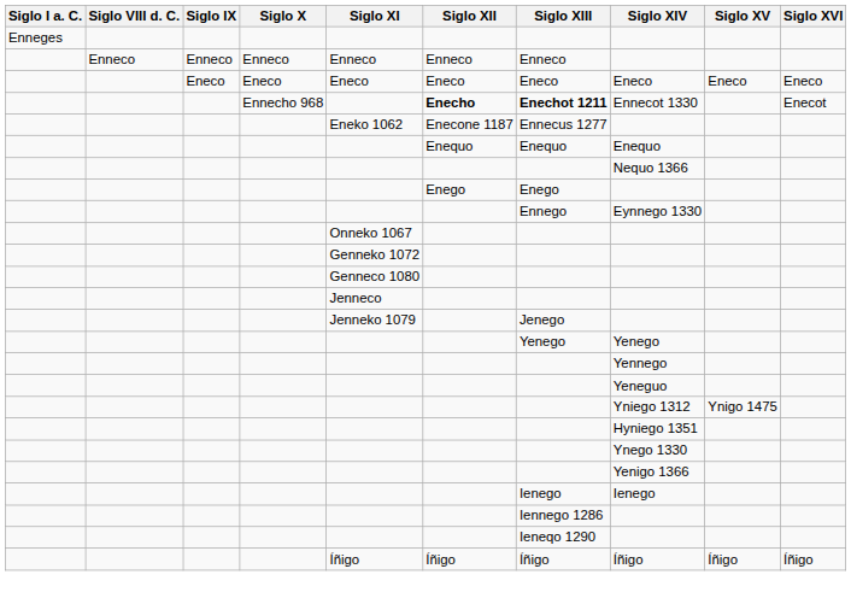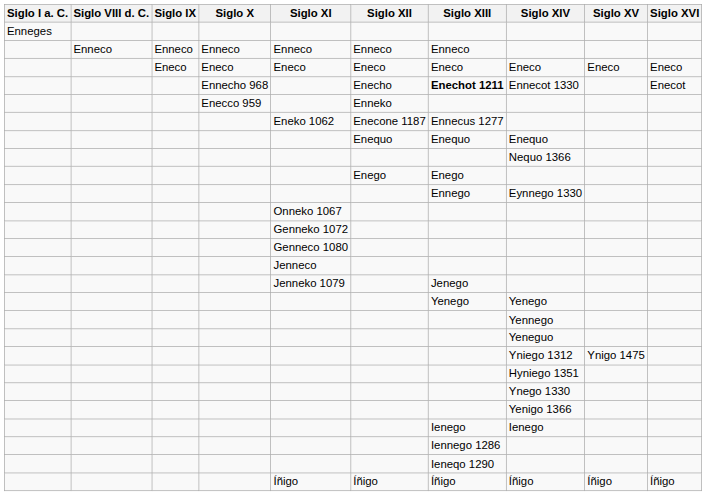 <table class="wikitable">
 <tr>
 <th>Siglo I a. C.</th>
 <th>Siglo VIII d. C.</th>
 <th>Siglo IX</th>
 <th>Siglo X</th>
 <th>Siglo XI</th>
 <th>Siglo XII</th>
 <th>Siglo XIII</th>
 <th>Siglo XIV</th>
 <th>Siglo XV</th>
 <th>Siglo XVI</th>
 </tr>
 <tr ---------------->
 <td>Enneges</td>
 <td></td>
 <td></td>
 <td></td>
 <td></td>
 <td></td>
 <td></td>
 <td></td>
 <td></td>
 <td></td>
 </tr>
 <tr ---------------->
 <td></td>
 <td>Enneco</td>
 <td>Enneco</td>
 <td>Enneco</td>
 <td>Enneco</td>
 <td>Enneco</td>
 <td>Enneco</td>
 <td></td>
 <td></td>
 <td></td>
 </tr>
 <tr ---------------->
 <td></td>
 <td></td>
 <td>Eneco</td>
 <td>Eneco</td>
 <td>Eneco</td>
 <td>Eneco</td>
 <td>Eneco</td>
 <td>Eneco</td>
 <td>Eneco</td>
 <td>Eneco</td>
 </tr>
 <tr ---------------->
 <td></td>
 <td></td>
 <td></td>
 <td>Ennecho 968</td>
 <td></td>
-<td><strong>Enecho</strong></td>
+<td>Enecho</td>
 <td><strong>Enechot 1211</strong></td>
 <td>Ennecot 1330</td>
 <td></td>
 <td>Enecot</td>
+</tr>
+<tr ---------------->
+<td></td>
+<td></td>
+<td></td>
+<td>Enecco 959</td>
+<td></td>
+<td>Enneko</td>
+<td></td>
+<td></td>
+<td></td>
+<td></td>
 </tr>
 <tr ---------------->
 <td></td>
 <td></td>
 <td></td>
 <td></td>
 <td>Eneko 1062</td>
 <td>Enecone 1187</td>
 <td>Ennecus 1277</td>
 <td></td>
 <td></td>
 <td></td>
 </tr>
 <tr ---------------->
 <td></td>
 <td></td>
 <td></td>
 <td></td>
 <td></td>
 <td>Enequo</td>
 <td>Enequo</td>
 <td>Enequo</td>
 <td></td>
 <td></td>
 </tr>
 <tr ---------------->
 <td></td>
 <td></td>
 <td></td>
 <td></td>
 <td></td>
 <td></td>
 <td></td>
 <td>Nequo 1366</td>
 <td></td>
 <td></td>
 </tr>
 <tr ---------------->
 <td></td>
 <td></td>
 <td></td>
 <td></td>
 <td></td>
 <td>Enego</td>
 <td>Enego</td>
 <td></td>
 <td></td>
 <td></td>
 </tr>
 <tr ---------------->
 <td></td>
 <td></td>
 <td></td>
 <td></td>
 <td></td>
 <td></td>
 <td>Ennego</td>
 <td>Eynnego 1330</td>
 <td></td>
 <td></td>
 </tr>
 <tr ---------------->
 <td></td>
 <td></td>
 <td></td>
 <td></td>
 <td>Onneko 1067</td>
 <td></td>
 <td></td>
 <td></td>
 <td></td>
 <td></td>
 </tr>
 <tr ---------------->
 <td></td>
 <td></td>
 <td></td>
 <td></td>
 <td>Genneko 1072</td>
 <td></td>
 <td></td>
 <td></td>
 <td></td>
 <td></td>
 </tr>
 <tr ---------------->
 <td></td>
 <td></td>
 <td></td>
 <td></td>
 <td>Genneco 1080</td>
 <td></td>
 <td></td>
 <td></td>
 <td></td>
 <td></td>
 </tr>
 <tr ---------------->
 <td></td>
 <td></td>
 <td></td>
 <td></td>
 <td>Jenneco</td>
 <td></td>
 <td></td>
 <td></td>
 <td></td>
 <td></td>
 </tr>
 <tr ---------------->
 <td></td>
 <td></td>
 <td></td>
 <td></td>
 <td>Jenneko 1079</td>
 <td></td>
 <td>Jenego</td>
 <td></td>
 <td></td>
 <td></td>
 </tr>
 <tr ---------------->
 <td></td>
 <td></td>
 <td></td>
 <td></td>
 <td></td>
 <td></td>
 <td>Yenego</td>
 <td>Yenego</td>
 <td></td>
 <td></td>
 </tr>
 <tr ---------------->
 <td></td>
 <td></td>
 <td></td>
 <td></td>
 <td></td>
 <td></td>
 <td></td>
 <td>Yennego</td>
 <td></td>
 <td></td>
 </tr>
 <tr ---------------->
 <td></td>
 <td></td>
 <td></td>
 <td></td>
 <td></td>
 <td></td>
 <td></td>
 <td>Yeneguo</td>
 <td></td>
 <td></td>
 </tr>
 <tr ---------------->
 <td></td>
 <td></td>
 <td></td>
 <td></td>
 <td></td>
 <td></td>
 <td></td>
 <td>Yniego 1312</td>
 <td>Ynigo 1475</td>
 <td></td>
 </tr>
 <tr ---------------->
 <td></td>
 <td></td>
 <td></td>
 <td></td>
 <td></td>
 <td></td>
 <td></td>
 <td>Hyniego 1351</td>
 <td></td>
 <td></td>
 </tr>
 <tr ---------------->
 <td></td>
 <td></td>
 <td></td>
 <td></td>
 <td></td>
 <td></td>
 <td></td>
 <td>Ynego 1330</td>
 <td></td>
 <td></td>
 </tr>
 <tr ---------------->
 <td></td>
 <td></td>
 <td></td>
 <td></td>
 <td></td>
 <td></td>
 <td></td>
 <td>Yenigo 1366</td>
 <td></td>
 <td></td>
 </tr>
 <tr ---------------->
 <td></td>
 <td></td>
 <td></td>
 <td></td>
 <td></td>
 <td></td>
 <td>Ienego</td>
 <td>Ienego</td>
 <td></td>
 <td></td>
 </tr>
 <tr ---------------->
 <td></td>
 <td></td>
 <td></td>
 <td></td>
 <td></td>
 <td></td>
 <td>Iennego 1286</td>
 <td></td>
 <td></td>
 <td></td>
 </tr>
 <tr ---------------->
 <td></td>
 <td></td>
 <td></td>
 <td></td>
 <td></td>
 <td></td>
 <td>Ieneqo 1290</td>
 <td></td>
 <td></td>
 <td></td>
 </tr>
 <tr ---------------->
 <td></td>
 <td></td>
 <td></td>
 <td></td>
 <td>Íñigo</td>
 <td>Íñigo</td>
 <td>Íñigo</td>
 <td>Íñigo</td>
 <td>Íñigo</td>
 <td>Íñigo</td>
 </tr>
 </table>
